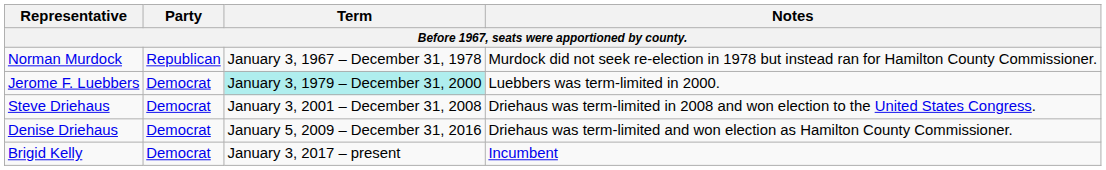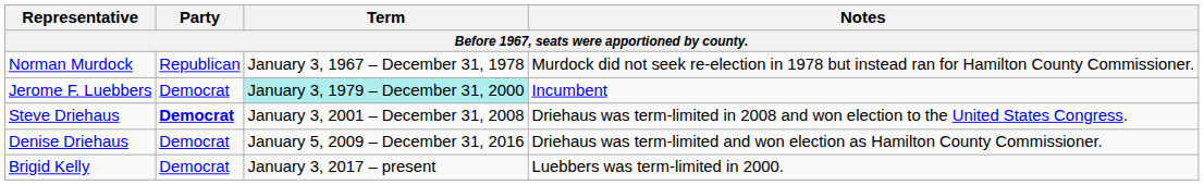 <table class=wikitable>
 <tr valign=bottom>
 <th>Representative</th>
 <th>Party</th>
 <th>Term</th>
 <th>Notes</th>
 </tr>
 <tr>
 <th colspan=5 style="font-size: 80%;"><em>Before 1967, seats were apportioned by county.</em></th>
 </tr>
 <tr>
 <td><a href='#'>Norman Murdock</a></td>
 <td><a href='#'>Republican</a></td>
 <td>January 3, 1967 – December 31, 1978</td>
 <td>Murdock did not seek re-election in 1978 but instead ran for Hamilton County Commissioner.</td>
 </tr>
 <tr>
 <td><a href='#'>Jerome F. Luebbers</a></td>
 <td><a href='#'>Democrat</a></td>
 <td style="background: paleturquoise;">January 3, 1979 – December 31, 2000</td>
-<td>Luebbers was term-limited in 2000.</td>
+<td><a href='#'>Incumbent</a></td>
 </tr>
 <tr>
 <td><a href='#'>Steve Driehaus</a></td>
-<td><a href='#'>Democrat</a></td>
+<td><strong><a href='#'>Democrat</a></strong></td>
 <td>January 3, 2001 – December 31, 2008</td>
 <td>Driehaus was term-limited in 2008 and won election to the <a href='#'>United States Congress</a>.</td>
 </tr>
 <tr>
 <td><a href='#'>Denise Driehaus</a></td>
 <td><a href='#'>Democrat</a></td>
 <td>January 5, 2009 – December 31, 2016</td>
 <td>Driehaus was term-limited and won election as Hamilton County Commissioner.</td>
 </tr>
 <tr>
 <td><a href='#'>Brigid Kelly</a></td>
 <td><a href='#'>Democrat</a></td>
 <td>January 3, 2017 – present</td>
-<td><a href='#'>Incumbent</a></td>
+<td>Luebbers was term-limited in 2000.</td>
 </tr>
 </table>
